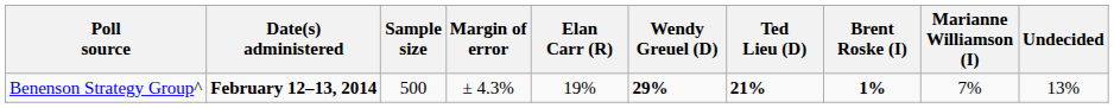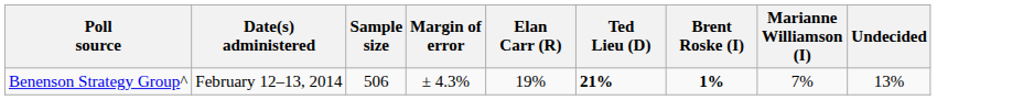 <table class="wikitable">
 <tr>
 <th>Poll<br>source</th>
 <th>Date(s)<br>administered</th>
 <th>Sample<br>size</th>
 <th>Margin of<br>error</th>
 <th style="width:80px;">Elan<br>Carr (R)</th>
-<th style="width:80px;">Wendy<br>Greuel (D)</th>
 <th style="width:80px;">Ted<br>Lieu (D)</th>
 <th style="width:80px;">Brent<br>Roske (I)</th>
 <th style="width:80px;">Marianne<br>Williamson (I)</th>
 <th>Undecided</th>
 </tr>
 <tr>
 <td><a href='#'>Benenson Strategy Group</a>^</td>
-<td align=center><strong>February 12–13, 2014</strong></td>
-<td align=center>500</td>
+<td align=center>February 12–13, 2014</td>
+<td align=center>506</td>
 <td align=center>± 4.3%</td>
 <td align=center>19%</td>
-<td><strong>29%</strong></td>
 <td><strong>21%</strong></td>
 <td align=center><strong>1%</strong></td>
 <td align=center>7%</td>
 <td align=center>13%</td>
 </tr>
 </table>
